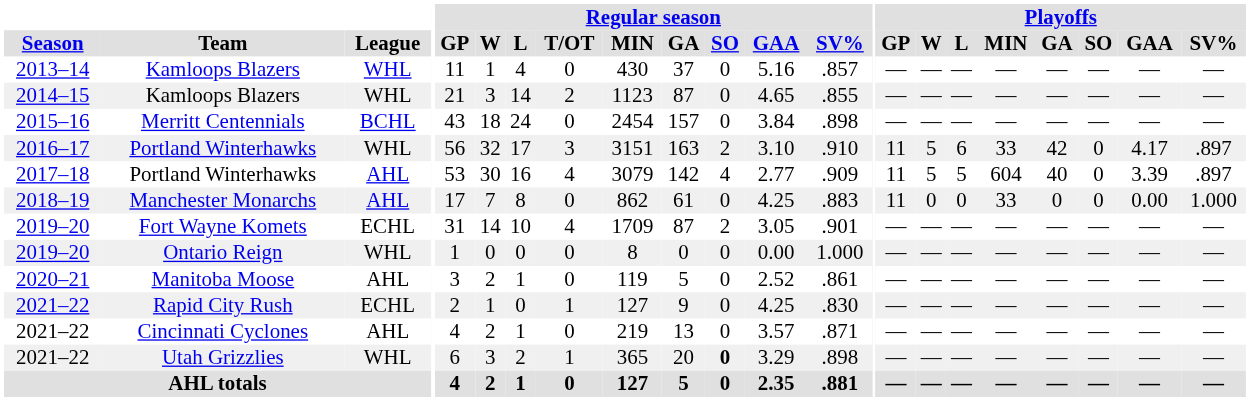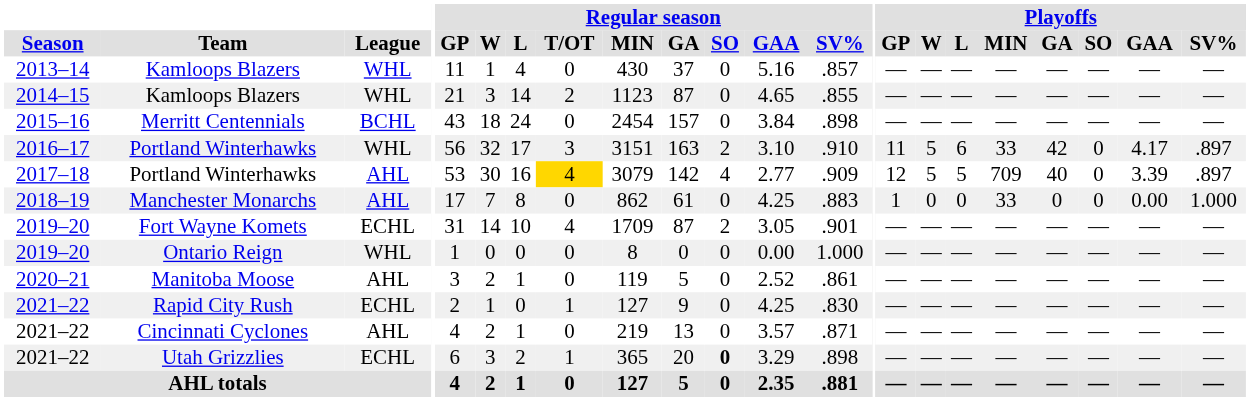 <table border="0" cellpadding="1" cellspacing="0" style="text-align:center; width:75%">
 <tr bgcolor="#e0e0e0">
 <th colspan="3" bgcolor="#ffffff"></th>
 <th rowspan="99" bgcolor="#ffffff"></th>
 <th colspan="9" bgcolor="#e0e0e0"><a href='#'>Regular season</a></th>
 <th rowspan="99" bgcolor="#ffffff"></th>
 <th colspan="8" bgcolor="#e0e0e0"><a href='#'>Playoffs</a></th>
 </tr>
 <tr bgcolor="#e0e0e0">
 <th><a href='#'>Season</a></th>
 <th>Team</th>
 <th>League</th>
 <th>GP</th>
 <th>W</th>
 <th>L</th>
 <th>T/OT</th>
 <th>MIN</th>
 <th>GA</th>
 <th><a href='#'>SO</a></th>
 <th><a href='#'>GAA</a></th>
 <th><a href='#'>SV%</a></th>
 <th>GP</th>
 <th>W</th>
 <th>L</th>
 <th>MIN</th>
 <th>GA</th>
 <th>SO</th>
 <th>GAA</th>
 <th>SV%</th>
 </tr>
 <tr>
 <td><a href='#'>2013–14</a></td>
 <td><a href='#'>Kamloops Blazers</a></td>
 <td><a href='#'>WHL</a></td>
 <td>11</td>
 <td>1</td>
 <td>4</td>
 <td>0</td>
 <td>430</td>
 <td>37</td>
 <td>0</td>
 <td>5.16</td>
 <td>.857</td>
 <td>—</td>
 <td>—</td>
 <td>—</td>
 <td>—</td>
 <td>—</td>
 <td>—</td>
 <td>—</td>
 <td>—</td>
 </tr>
 <tr bgcolor="#f0f0f0">
 <td><a href='#'>2014–15</a></td>
 <td>Kamloops Blazers</td>
 <td>WHL</td>
 <td>21</td>
 <td>3</td>
 <td>14</td>
 <td>2</td>
 <td>1123</td>
 <td>87</td>
 <td>0</td>
 <td>4.65</td>
 <td>.855</td>
 <td>—</td>
 <td>—</td>
 <td>—</td>
 <td>—</td>
 <td>—</td>
 <td>—</td>
 <td>—</td>
 <td>—</td>
 </tr>
 <tr>
 <td><a href='#'>2015–16</a></td>
 <td><a href='#'>Merritt Centennials</a></td>
 <td><a href='#'>BCHL</a></td>
 <td>43</td>
 <td>18</td>
 <td>24</td>
 <td>0</td>
 <td>2454</td>
 <td>157</td>
 <td>0</td>
 <td>3.84</td>
 <td>.898</td>
 <td>—</td>
 <td>—</td>
 <td>—</td>
 <td>—</td>
 <td>—</td>
 <td>—</td>
 <td>—</td>
 <td>—</td>
 </tr>
 <tr bgcolor="#f0f0f0">
 <td><a href='#'>2016–17</a></td>
 <td><a href='#'>Portland Winterhawks</a></td>
 <td>WHL</td>
 <td>56</td>
 <td>32</td>
 <td>17</td>
 <td>3</td>
 <td>3151</td>
 <td>163</td>
 <td>2</td>
 <td>3.10</td>
 <td>.910</td>
 <td>11</td>
 <td>5</td>
 <td>6</td>
 <td>33</td>
 <td>42</td>
 <td>0</td>
 <td>4.17</td>
 <td>.897</td>
 </tr>
 <tr>
 <td><a href='#'>2017–18</a></td>
 <td>Portland Winterhawks</td>
 <td><a href='#'>AHL</a></td>
 <td>53</td>
 <td>30</td>
 <td>16</td>
-<td>4</td>
+<td style="background: gold;">4</td>
 <td>3079</td>
 <td>142</td>
 <td>4</td>
 <td>2.77</td>
 <td>.909</td>
-<td>11</td>
+<td>12</td>
 <td>5</td>
 <td>5</td>
-<td>604</td>
+<td>709</td>
 <td>40</td>
 <td>0</td>
 <td>3.39</td>
 <td>.897</td>
 </tr>
 <tr bgcolor="#f0f0f0">
 <td><a href='#'>2018–19</a></td>
 <td><a href='#'>Manchester Monarchs</a></td>
 <td><a href='#'>AHL</a></td>
 <td>17</td>
 <td>7</td>
 <td>8</td>
 <td>0</td>
 <td>862</td>
 <td>61</td>
 <td>0</td>
 <td>4.25</td>
 <td>.883</td>
-<td>11</td>
+<td>1</td>
 <td>0</td>
 <td>0</td>
 <td>33</td>
 <td>0</td>
 <td>0</td>
 <td>0.00</td>
 <td>1.000</td>
 </tr>
 <tr>
 <td><a href='#'>2019–20</a></td>
 <td><a href='#'>Fort Wayne Komets</a></td>
 <td>ECHL</td>
 <td>31</td>
 <td>14</td>
 <td>10</td>
 <td>4</td>
 <td>1709</td>
 <td>87</td>
 <td>2</td>
 <td>3.05</td>
 <td>.901</td>
 <td>—</td>
 <td>—</td>
 <td>—</td>
 <td>—</td>
 <td>—</td>
 <td>—</td>
 <td>—</td>
 <td>—</td>
 </tr>
 <tr bgcolor="#f0f0f0">
 <td><a href='#'>2019–20</a></td>
 <td><a href='#'>Ontario Reign</a></td>
 <td>WHL</td>
 <td>1</td>
 <td>0</td>
 <td>0</td>
 <td>0</td>
 <td>8</td>
 <td>0</td>
 <td>0</td>
 <td>0.00</td>
 <td>1.000</td>
 <td>—</td>
 <td>—</td>
 <td>—</td>
 <td>—</td>
 <td>—</td>
 <td>—</td>
 <td>—</td>
 <td>—</td>
 </tr>
 <tr>
 <td><a href='#'>2020–21</a></td>
 <td><a href='#'>Manitoba Moose</a></td>
 <td>AHL</td>
 <td>3</td>
 <td>2</td>
 <td>1</td>
 <td>0</td>
 <td>119</td>
 <td>5</td>
 <td>0</td>
 <td>2.52</td>
 <td>.861</td>
 <td>—</td>
 <td>—</td>
 <td>—</td>
 <td>—</td>
 <td>—</td>
 <td>—</td>
 <td>—</td>
 <td>—</td>
 </tr>
 <tr bgcolor="#f0f0f0">
 <td><a href='#'>2021–22</a></td>
 <td><a href='#'>Rapid City Rush</a></td>
 <td>ECHL</td>
 <td>2</td>
 <td>1</td>
 <td>0</td>
 <td>1</td>
 <td>127</td>
 <td>9</td>
 <td>0</td>
 <td>4.25</td>
 <td>.830</td>
 <td>—</td>
 <td>—</td>
 <td>—</td>
 <td>—</td>
 <td>—</td>
 <td>—</td>
 <td>—</td>
 <td>—</td>
 </tr>
 <tr>
 <td>2021–22</td>
 <td><a href='#'>Cincinnati Cyclones</a></td>
 <td>AHL</td>
 <td>4</td>
 <td>2</td>
 <td>1</td>
 <td>0</td>
 <td>219</td>
 <td>13</td>
 <td>0</td>
 <td>3.57</td>
 <td>.871</td>
 <td>—</td>
 <td>—</td>
 <td>—</td>
 <td>—</td>
 <td>—</td>
 <td>—</td>
 <td>—</td>
 <td>—</td>
 </tr>
 <tr bgcolor="#f0f0f0">
 <td>2021–22</td>
 <td><a href='#'>Utah Grizzlies</a></td>
-<td>WHL</td>
+<td>ECHL</td>
 <td>6</td>
 <td>3</td>
 <td>2</td>
 <td>1</td>
 <td>365</td>
 <td>20</td>
 <td><strong>0</strong></td>
 <td>3.29</td>
 <td>.898</td>
 <td>—</td>
 <td>—</td>
 <td>—</td>
 <td>—</td>
 <td>—</td>
 <td>—</td>
 <td>—</td>
 <td>—</td>
 </tr>
 <tr bgcolor="#e0e0e0">
 <th colspan="3">AHL totals</th>
 <th>4</th>
 <th>2</th>
 <th>1</th>
 <th>0</th>
 <th>127</th>
 <th>5</th>
 <th>0</th>
 <th>2.35</th>
 <th>.881</th>
 <th>—</th>
 <th>—</th>
 <th>—</th>
 <th>—</th>
 <th>—</th>
 <th>—</th>
 <th>—</th>
 <th>—</th>
 </tr>
 </table>
